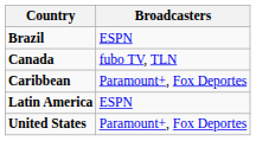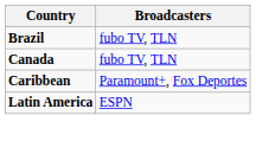 <table class="wikitable" border="2">
 <tr>
 <th>Country</th>
 <th>Broadcasters</th>
 </tr>
 <tr>
 <td><strong>Brazil</strong></td>
-<td><a href='#'>ESPN</a></td>
+<td><a href='#'>fubo TV</a>, <a href='#'>TLN</a></td>
 </tr>
 <tr>
 <td><strong>Canada</strong></td>
 <td><a href='#'>fubo TV</a>, <a href='#'>TLN</a></td>
 </tr>
 <tr>
 <td><strong>Caribbean</strong></td>
 <td><a href='#'>Paramount+</a>, <a href='#'>Fox Deportes</a></td>
 </tr>
 <tr>
 <td><strong>Latin America</strong></td>
 <td><a href='#'>ESPN</a></td>
 </tr>
-<tr>
-<td><strong>United States</strong></td>
-<td><a href='#'>Paramount+</a>, <a href='#'>Fox Deportes</a></td>
-</tr>
 </table>
